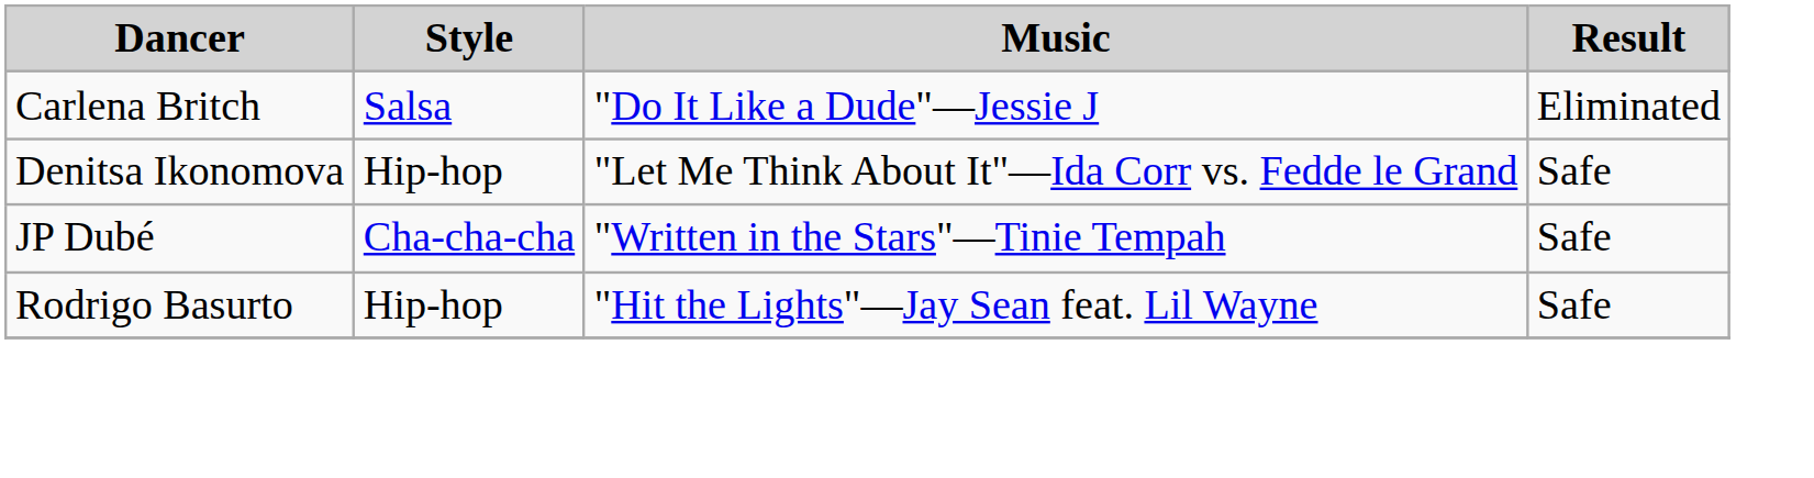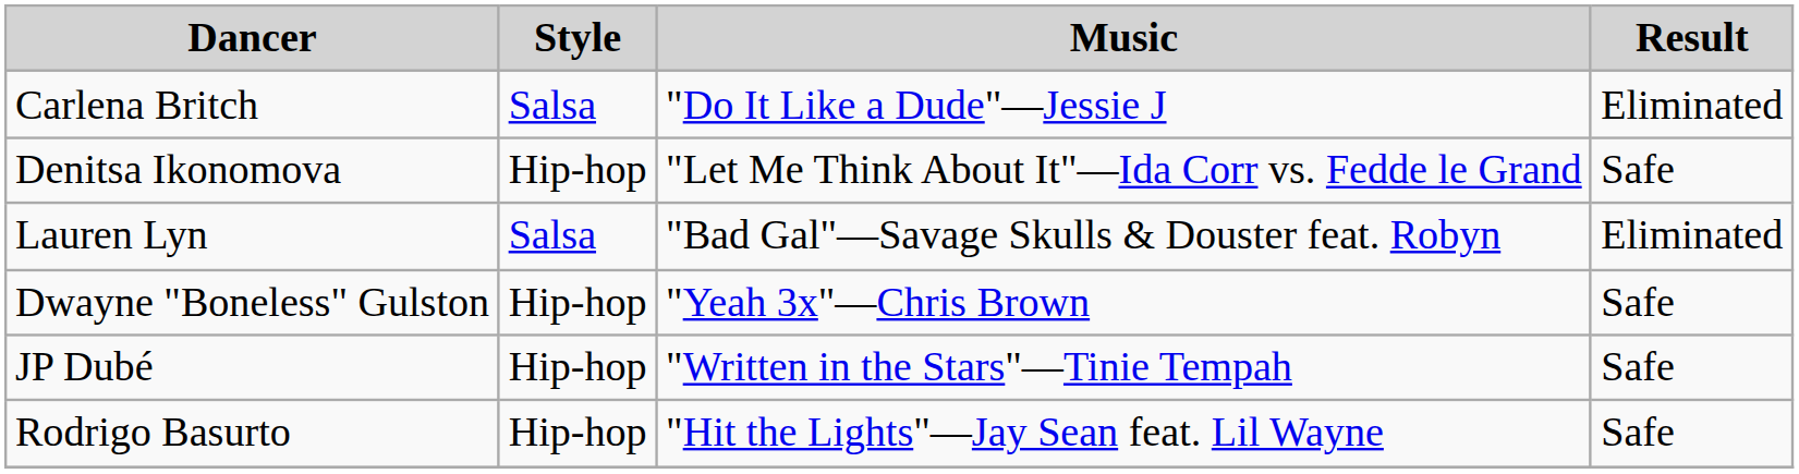 <table class="wikitable">
 <tr align="center" bgcolor="lightgrey">
 <td><strong>Dancer</strong></td>
 <td><strong>Style</strong></td>
 <td><strong>Music</strong></td>
 <td><strong>Result</strong></td>
 </tr>
 <tr>
 <td>Carlena Britch</td>
 <td><a href='#'>Salsa</a></td>
 <td>"<a href='#'>Do It Like a Dude</a>"—<a href='#'>Jessie J</a></td>
 <td>Eliminated</td>
 </tr>
 <tr>
 <td>Denitsa Ikonomova</td>
 <td>Hip-hop</td>
 <td>"Let Me Think About It"—<a href='#'>Ida Corr</a> vs. <a href='#'>Fedde le Grand</a></td>
 <td>Safe</td>
 </tr>
 <tr>
+<td>Lauren Lyn</td>
+<td><a href='#'>Salsa</a></td>
+<td>"Bad Gal"—Savage Skulls & Douster feat. <a href='#'>Robyn</a></td>
+<td>Eliminated</td>
+</tr>
+<tr>
+<td>Dwayne "Boneless" Gulston</td>
+<td>Hip-hop</td>
+<td>"<a href='#'>Yeah 3x</a>"—<a href='#'>Chris Brown</a></td>
+<td>Safe</td>
+</tr>
+<tr>
 <td>JP Dubé</td>
-<td><a href='#'>Cha-cha-cha</a></td>
+<td>Hip-hop</td>
 <td>"<a href='#'>Written in the Stars</a>"—<a href='#'>Tinie Tempah</a></td>
 <td>Safe</td>
 </tr>
 <tr>
 <td>Rodrigo Basurto</td>
 <td>Hip-hop</td>
 <td>"<a href='#'>Hit the Lights</a>"—<a href='#'>Jay Sean</a> feat. <a href='#'>Lil Wayne</a></td>
 <td>Safe</td>
 </tr>
 <tr>
 </tr>
 </table>
